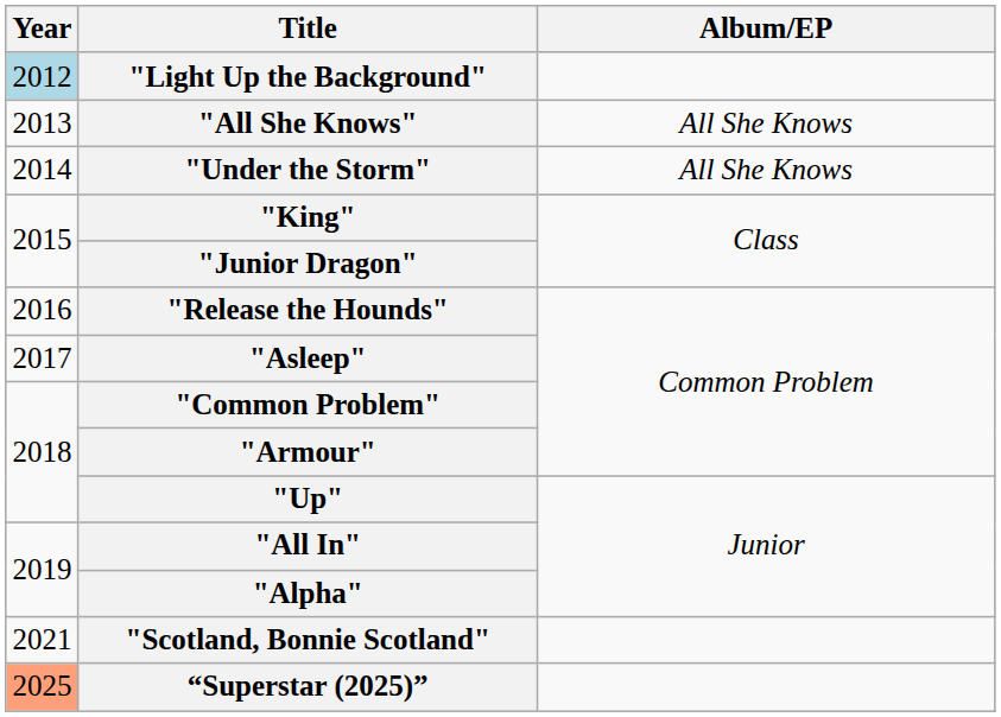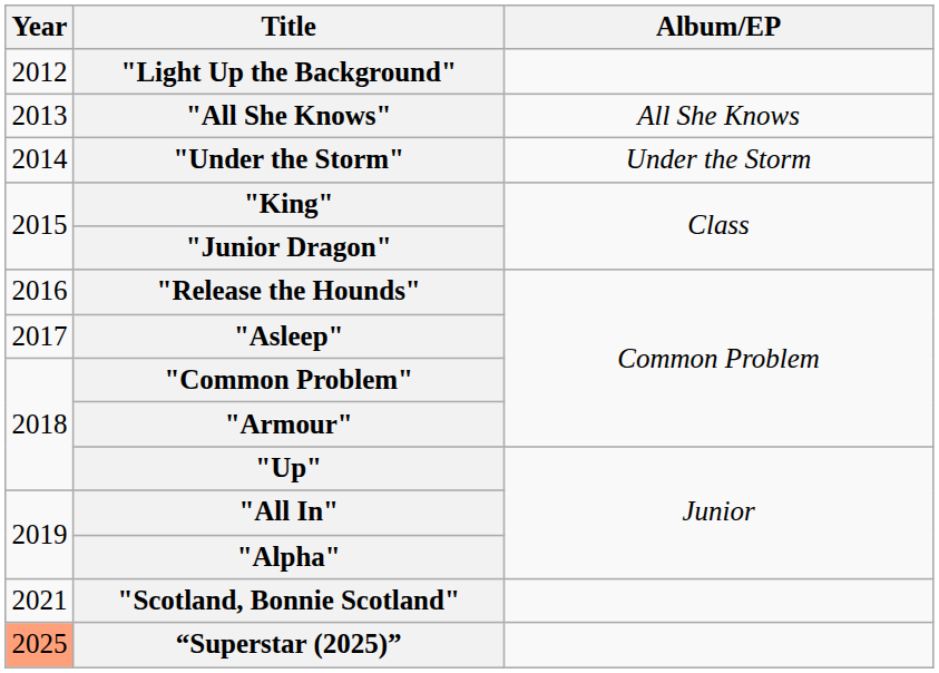 <table class="wikitable plainrowheaders" style="text-align:center;">
 <tr>
 <th scope="col">Year</th>
 <th scope="col" style="width:240px;">Title</th>
 <th scope="col" style="width:240px;">Album/EP</th>
 </tr>
 <tr>
-<td style="background: lightblue;">2012</td>
+<td>2012</td>
 <th scope="row">"Light Up the Background"</th>
 <td></td>
 </tr>
 <tr>
 <td>2013</td>
 <th scope="row">"All She Knows"</th>
 <td><em>All She Knows</em></td>
 </tr>
 <tr>
 <td>2014</td>
 <th scope="row">"Under the Storm"</th>
-<td><em>All She Knows</em></td>
+<td><em>Under the Storm</em></td>
 </tr>
 <tr>
 <td rowspan="2">2015</td>
 <th scope="row">"King"</th>
 <td rowspan="2"><em>Class</em></td>
 </tr>
 <tr>
 <th scope="row">"Junior Dragon"</th>
 </tr>
 <tr>
 <td>2016</td>
 <th scope="row">"Release the Hounds"</th>
 <td rowspan="4"><em>Common Problem</em></td>
 </tr>
 <tr>
 <td>2017</td>
 <th scope="row">"Asleep"</th>
 </tr>
 <tr>
 <td rowspan="3">2018</td>
 <th scope="row">"Common Problem"</th>
 </tr>
 <tr>
 <th scope="row">"Armour"</th>
 </tr>
 <tr>
 <th scope="row">"Up"</th>
 <td rowspan="3"><em>Junior</em></td>
 </tr>
 <tr>
 <td rowspan="2">2019</td>
 <th scope="row">"All In"</th>
 </tr>
 <tr>
 <th scope="row">"Alpha"</th>
 </tr>
 <tr>
 <td>2021</td>
 <th scope="row">"Scotland, Bonnie Scotland"</th>
 <td></td>
 </tr>
 <tr>
 <td style="background: lightsalmon;">2025</td>
 <th scope=“row”>“Superstar (2025)”</th>
 <td></td>
 </tr>
 </table>
